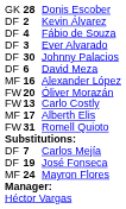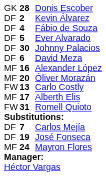 <table style = "font-size: 90%" cellspacing = "0" cellpadding = "0">
 <tr>
 <td colspan = 4></td>
 </tr>
 <tr>
 <th style="width:25px;"></th>
 <th style="width:25px;"></th>
 </tr>
 <tr>
 <td>GK</td>
 <td><strong>28</strong></td>
 <td> <a href='#'>Donis Escober</a></td>
 <td></td>
 <td></td>
 </tr>
 <tr>
 <td>DF</td>
 <td><strong>2</strong></td>
 <td> <a href='#'>Kevin Álvarez</a></td>
 <td></td>
 <td></td>
 </tr>
 <tr>
 <td>DF</td>
 <td><strong>4</strong></td>
 <td> <a href='#'>Fábio de Souza</a></td>
 </tr>
 <tr>
 <td>DF</td>
-<td><strong>3</strong></td>
+<td><strong>5</strong></td>
 <td> <a href='#'>Ever Alvarado</a></td>
 </tr>
 <tr>
 <td>DF</td>
 <td><strong>30</strong></td>
 <td> <a href='#'>Johnny Palacios</a></td>
 <td></td>
 <td></td>
 </tr>
 <tr>
 <td>DF</td>
 <td><strong>6</strong></td>
 <td> <a href='#'>David Meza</a></td>
 <td></td>
 <td></td>
 </tr>
 <tr>
 <td>MF</td>
 <td><strong>16</strong></td>
 <td> <a href='#'>Alexander López</a></td>
 </tr>
 <tr>
-<td>FW</td>
+<td>MF</td>
 <td><strong>20</strong></td>
 <td> <a href='#'>Óliver Morazán</a></td>
 </tr>
 <tr>
 <td>FW</td>
 <td><strong>13</strong></td>
 <td> <a href='#'>Carlo Costly</a></td>
 </tr>
 <tr>
 <td>MF</td>
 <td><strong>17</strong></td>
 <td> <a href='#'>Alberth Elis</a></td>
 <td></td>
 <td></td>
 </tr>
 <tr>
 <td>FW</td>
 <td><strong>31</strong></td>
 <td> <a href='#'>Romell Quioto</a></td>
 <td></td>
 <td></td>
 <td></td>
 <td></td>
 </tr>
 <tr>
 <td colspan = 3><strong>Substitutions:</strong></td>
 </tr>
 <tr>
 <td>DF</td>
 <td><strong>7</strong></td>
 <td> <a href='#'>Carlos Mejía</a></td>
 <td></td>
 <td></td>
 <td></td>
 <td></td>
 </tr>
 <tr>
 <td>DF</td>
 <td><strong>19</strong></td>
 <td> <a href='#'>José Fonseca</a></td>
 <td></td>
 <td></td>
 </tr>
 <tr>
 <td>MF</td>
 <td><strong>24</strong></td>
 <td> <a href='#'>Mayron Flores</a></td>
 <td></td>
 <td></td>
 </tr>
 <tr>
 <td colspan = 3><strong>Manager:</strong></td>
 </tr>
 <tr>
 <td colspan = 3> <a href='#'>Héctor Vargas</a></td>
 </tr>
 </table>
